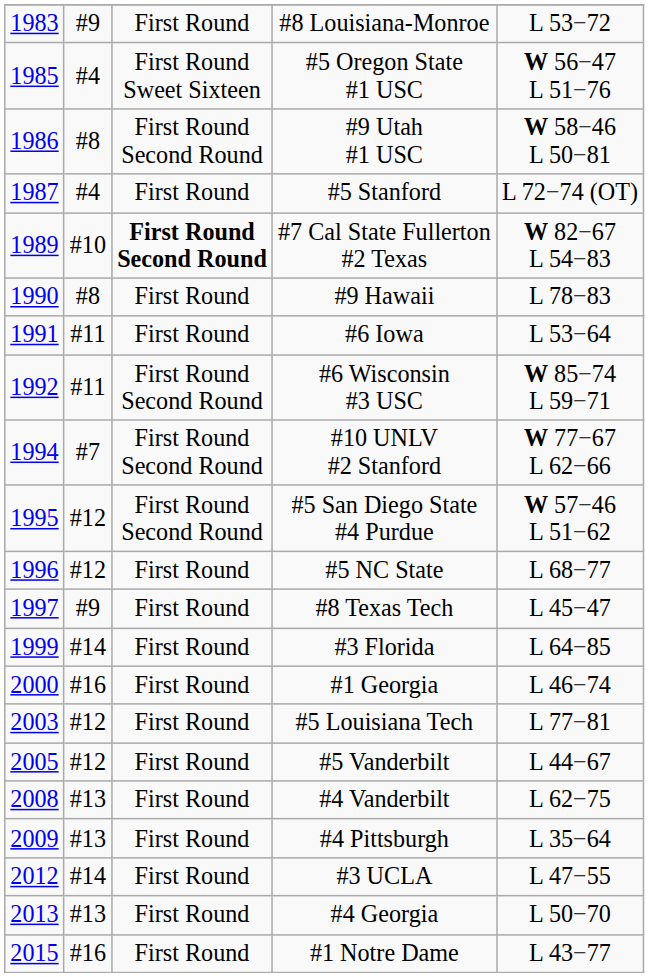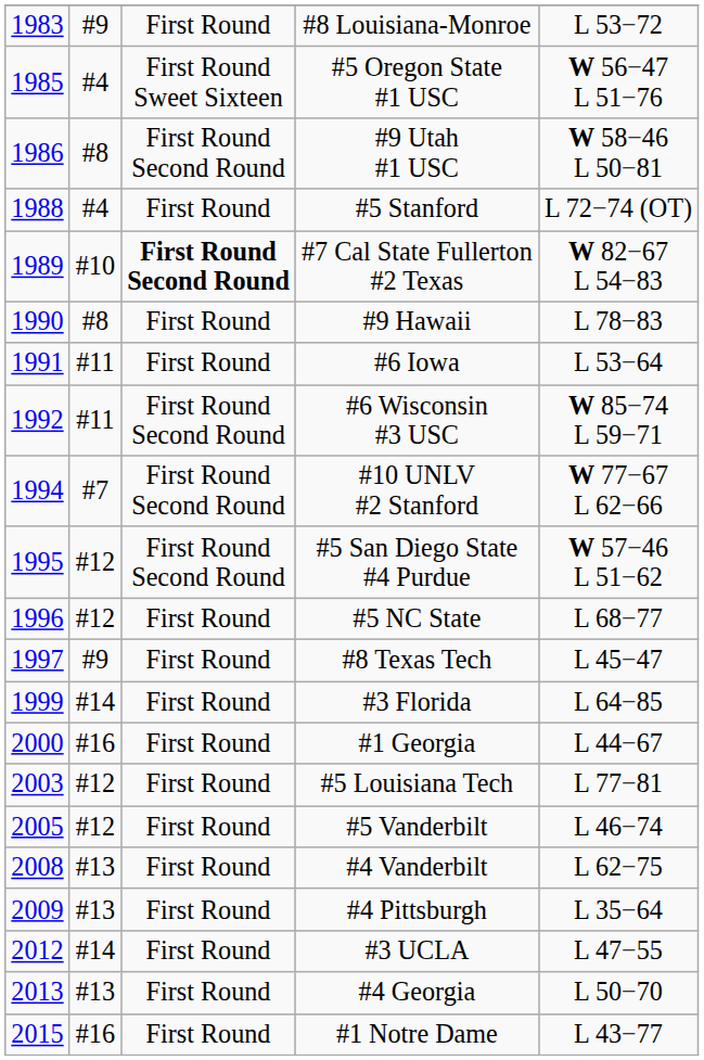 <table class="wikitable" style="text-align:center">
 <tr>
 </tr>
 <tr>
 <td rowspan=1><a href='#'>1983</a></td>
 <td>#9</td>
 <td>First Round</td>
 <td>#8 Louisiana-Monroe</td>
 <td>L 53−72</td>
 </tr>
 <tr style="text-align:center;">
 <td rowspan=1><a href='#'>1985</a></td>
 <td>#4</td>
 <td>First Round<br>Sweet Sixteen</td>
 <td>#5 Oregon State<br>#1 USC</td>
 <td><strong>W</strong> 56−47<br>L 51−76</td>
 </tr>
 <tr style="text-align:center;">
 <td rowspan=1><a href='#'>1986</a></td>
 <td>#8</td>
 <td>First Round<br>Second Round</td>
 <td>#9 Utah<br>#1 USC</td>
 <td><strong>W</strong> 58−46<br>L 50−81</td>
 </tr>
 <tr style="text-align:center;">
-<td rowspan=1><a href='#'>1987</a></td>
+<td rowspan=1><a href='#'>1988</a></td>
 <td>#4</td>
 <td>First Round</td>
 <td>#5 Stanford</td>
 <td>L 72−74 (OT)</td>
 </tr>
 <tr style="text-align:center;">
 <td rowspan=1><a href='#'>1989</a></td>
 <td>#10</td>
 <td><strong>First Round<br>Second Round</strong></td>
 <td>#7 Cal State Fullerton<br>#2 Texas</td>
 <td><strong>W</strong> 82−67<br>L 54−83</td>
 </tr>
 <tr style="text-align:center;">
 <td rowspan=1><a href='#'>1990</a></td>
 <td>#8</td>
 <td>First Round</td>
 <td>#9 Hawaii</td>
 <td>L 78−83</td>
 </tr>
 <tr style="text-align:center;">
 <td rowspan=1><a href='#'>1991</a></td>
 <td>#11</td>
 <td>First Round</td>
 <td>#6 Iowa</td>
 <td>L 53−64</td>
 </tr>
 <tr style="text-align:center;">
 <td rowspan=1><a href='#'>1992</a></td>
 <td>#11</td>
 <td>First Round<br>Second Round</td>
 <td>#6 Wisconsin<br>#3 USC</td>
 <td><strong>W</strong> 85−74<br>L 59−71</td>
 </tr>
 <tr style="text-align:center;">
 <td rowspan=1><a href='#'>1994</a></td>
 <td>#7</td>
 <td>First Round<br>Second Round</td>
 <td>#10 UNLV<br>#2 Stanford</td>
 <td><strong>W</strong> 77−67<br>L 62−66</td>
 </tr>
 <tr style="text-align:center;">
 <td rowspan=1><a href='#'>1995</a></td>
 <td>#12</td>
 <td>First Round<br>Second Round</td>
 <td>#5 San Diego State<br>#4 Purdue</td>
 <td><strong>W</strong> 57−46<br>L 51−62</td>
 </tr>
 <tr style="text-align:center;">
 <td rowspan=1><a href='#'>1996</a></td>
 <td>#12</td>
 <td>First Round</td>
 <td>#5 NC State</td>
 <td>L 68−77</td>
 </tr>
 <tr style="text-align:center;">
 <td rowspan=1><a href='#'>1997</a></td>
 <td>#9</td>
 <td>First Round</td>
 <td>#8 Texas Tech</td>
 <td>L 45−47</td>
 </tr>
 <tr style="text-align:center;">
 <td rowspan=1><a href='#'>1999</a></td>
 <td>#14</td>
 <td>First Round</td>
 <td>#3 Florida</td>
 <td>L 64−85</td>
 </tr>
 <tr style="text-align:center;">
 <td rowspan=1><a href='#'>2000</a></td>
 <td>#16</td>
 <td>First Round</td>
 <td>#1 Georgia</td>
-<td>L 46−74</td>
+<td>L 44−67</td>
 </tr>
 <tr style="text-align:center;">
 <td rowspan=1><a href='#'>2003</a></td>
 <td>#12</td>
 <td>First Round</td>
 <td>#5 Louisiana Tech</td>
 <td>L 77−81</td>
 </tr>
 <tr style="text-align:center;">
 <td rowspan=1><a href='#'>2005</a></td>
 <td>#12</td>
 <td>First Round</td>
 <td>#5 Vanderbilt</td>
-<td>L 44−67</td>
+<td>L 46−74</td>
 </tr>
 <tr style="text-align:center;">
 <td rowspan=1><a href='#'>2008</a></td>
 <td>#13</td>
 <td>First Round</td>
 <td>#4 Vanderbilt</td>
 <td>L 62−75</td>
 </tr>
 <tr style="text-align:center;">
 <td rowspan=1><a href='#'>2009</a></td>
 <td>#13</td>
 <td>First Round</td>
 <td>#4 Pittsburgh</td>
 <td>L 35−64</td>
 </tr>
 <tr style="text-align:center;">
 <td rowspan=1><a href='#'>2012</a></td>
 <td>#14</td>
 <td>First Round</td>
 <td>#3 UCLA</td>
 <td>L 47−55</td>
 </tr>
 <tr style="text-align:center;">
 <td rowspan=1><a href='#'>2013</a></td>
 <td>#13</td>
 <td>First Round</td>
 <td>#4 Georgia</td>
 <td>L 50−70</td>
 </tr>
 <tr style="text-align:center;">
 <td rowspan=1><a href='#'>2015</a></td>
 <td>#16</td>
 <td>First Round</td>
 <td>#1 Notre Dame</td>
 <td>L 43−77</td>
 </tr>
 <tr style="text-align:center;">
 </tr>
 </table>
